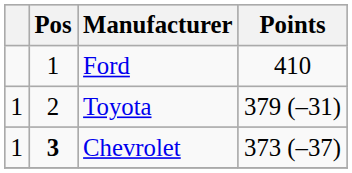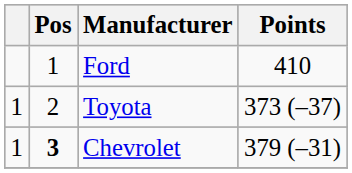 <table class="wikitable" style="font-size: 95%">
 <tr>
 <th></th>
 <th>Pos</th>
 <th>Manufacturer</th>
 <th>Points</th>
 </tr>
 <tr>
 <td align="left"></td>
 <td style="text-align:center;">1</td>
 <td><a href='#'>Ford</a></td>
 <td style="text-align:center;">410</td>
 </tr>
 <tr>
 <td align="left"> 1</td>
 <td style="text-align:center;">2</td>
 <td><a href='#'>Toyota</a></td>
-<td style="text-align:center;">379 (–31)</td>
+<td style="text-align:center;">373 (–37)</td>
 </tr>
 <tr>
 <td align="left"> 1</td>
 <td style="text-align:center;"><strong>3</strong></td>
 <td><a href='#'>Chevrolet</a></td>
-<td style="text-align:center;">373 (–37)</td>
+<td style="text-align:center;">379 (–31)</td>
 </tr>
 <tr class="sortbottom">
 </tr>
 </table>
